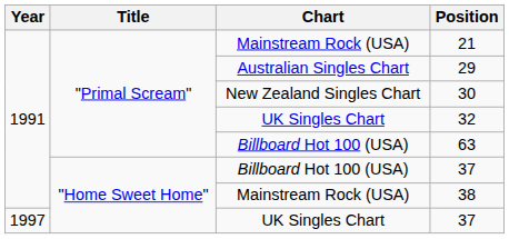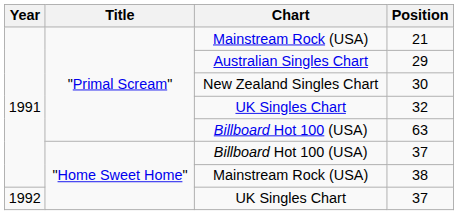 <table class="wikitable" width="500px">
 <tr>
 <th align="center">Year</th>
 <th align="center">Title</th>
 <th align="center">Chart</th>
 <th align="center">Position</th>
 </tr>
 <tr>
 <td align="center" rowspan="7">1991</td>
 <td align="center" rowspan="5">"<a href='#'>Primal Scream</a>"</td>
 <td align="center"><a href='#'>Mainstream Rock</a> (USA)</td>
 <td align="center">21</td>
 </tr>
 <tr>
 <td align="center"><a href='#'>Australian Singles Chart</a></td>
 <td align="center">29</td>
 </tr>
 <tr>
 <td align="center">New Zealand Singles Chart</td>
 <td align="center">30</td>
 </tr>
 <tr>
 <td align="center"><a href='#'>UK Singles Chart</a></td>
 <td align="center">32</td>
 </tr>
 <tr>
 <td align="center"><a href='#'><em>Billboard</em> Hot 100</a> (USA)</td>
 <td align="center">63</td>
 </tr>
 <tr>
 <td align="center" rowspan="3">"<a href='#'>Home Sweet Home</a>"</td>
 <td align="center"><em>Billboard</em> Hot 100 (USA)</td>
 <td align="center">37</td>
 </tr>
 <tr>
 <td align="center">Mainstream Rock (USA)</td>
 <td align="center">38</td>
 </tr>
 <tr>
-<td align="center">1997</td>
+<td align="center">1992</td>
 <td align="center">UK Singles Chart</td>
 <td align="center">37</td>
 </tr>
 </table>
